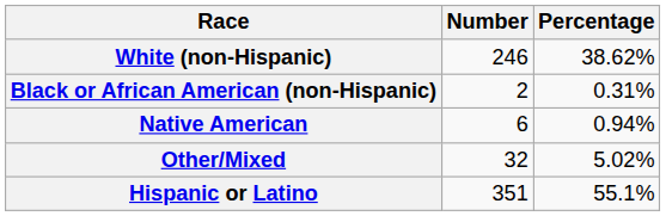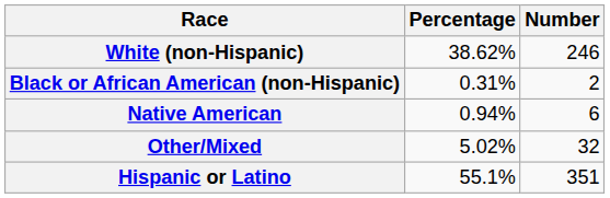 <table class="wikitable" style="text-align:right">
 <tr>
 <th scope="col">Race</th>
+<th scope="col">Percentage</th>
 <th scope="col">Number</th>
-<th scope="col">Percentage</th>
 </tr>
 <tr>
 <th scope="row"><a href='#'>White</a> (non-Hispanic)</th>
+<td>38.62%</td>
 <td>246</td>
-<td>38.62%</td>
 </tr>
 <tr>
 <th scope="row"><a href='#'>Black or African American</a> (non-Hispanic)</th>
+<td>0.31%</td>
 <td>2</td>
-<td>0.31%</td>
 </tr>
 <tr>
 <th scope="row"><a href='#'>Native American</a></th>
+<td>0.94%</td>
 <td>6</td>
-<td>0.94%</td>
 </tr>
 <tr>
 <th scope="row"><a href='#'>Other/Mixed</a></th>
+<td>5.02%</td>
 <td>32</td>
-<td>5.02%</td>
 </tr>
 <tr>
 <th scope="row"><a href='#'>Hispanic</a> or <a href='#'>Latino</a></th>
+<td>55.1%</td>
 <td>351</td>
-<td>55.1%</td>
 </tr>
 </table>
